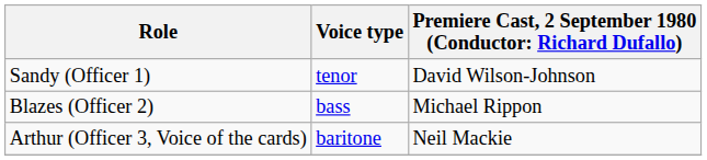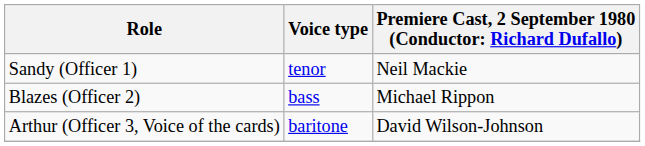 <table class="wikitable">
 <tr>
 <th>Role</th>
 <th>Voice type</th>
 <th>Premiere Cast, 2 September 1980<br>(Conductor: <a href='#'>Richard Dufallo</a>)</th>
 </tr>
 <tr>
 <td>Sandy (Officer 1)</td>
 <td><a href='#'>tenor</a></td>
-<td>David Wilson-Johnson</td>
+<td>Neil Mackie</td>
 </tr>
 <tr>
 <td>Blazes (Officer 2)</td>
 <td><a href='#'>bass</a></td>
 <td>Michael Rippon</td>
 </tr>
 <tr>
 <td>Arthur (Officer 3, Voice of the cards)</td>
 <td><a href='#'>baritone</a></td>
-<td>Neil Mackie</td>
+<td>David Wilson-Johnson</td>
 </tr>
 <tr>
 </tr>
 </table>
